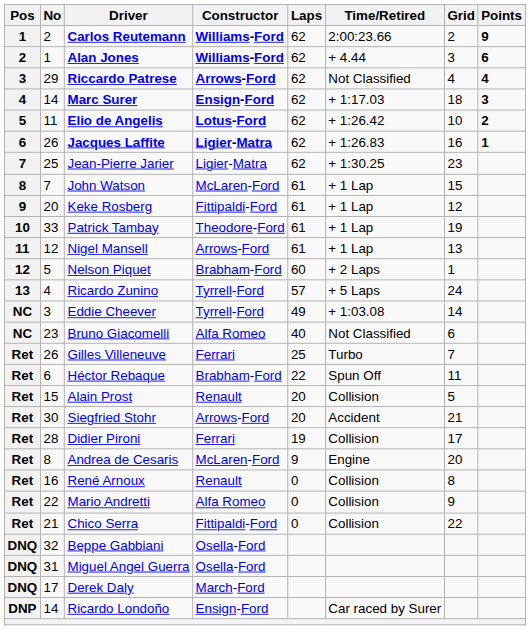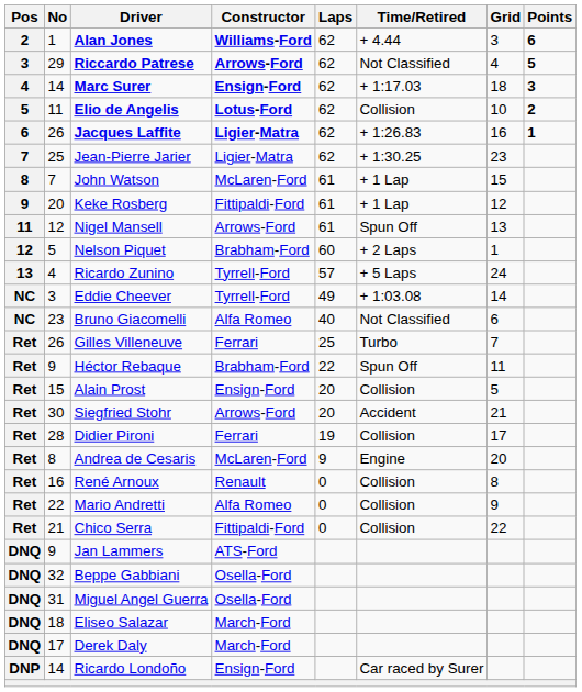 <table class="wikitable" style="font-size: 95%;">
 <tr>
 <th>Pos</th>
 <th>No</th>
 <th>Driver</th>
 <th>Constructor</th>
 <th>Laps</th>
 <th>Time/Retired</th>
 <th>Grid</th>
 <th>Points</th>
-</tr>
-<tr>
-<th>1</th>
-<td>2</td>
-<td> <strong><a href='#'>Carlos Reutemann</a></strong></td>
-<td><strong><a href='#'>Williams</a>-<a href='#'>Ford</a></strong></td>
-<td>62</td>
-<td>2:00:23.66</td>
-<td>2</td>
-<td><strong>9</strong></td>
 </tr>
 <tr>
 <th>2</th>
 <td>1</td>
 <td> <strong><a href='#'>Alan Jones</a></strong></td>
 <td><strong><a href='#'>Williams</a>-<a href='#'>Ford</a></strong></td>
 <td>62</td>
 <td>+ 4.44</td>
 <td>3</td>
 <td><strong>6</strong></td>
 </tr>
 <tr>
 <th>3</th>
 <td>29</td>
 <td> <strong><a href='#'>Riccardo Patrese</a></strong></td>
 <td><strong><a href='#'>Arrows</a>-<a href='#'>Ford</a></strong></td>
 <td>62</td>
 <td>Not Classified</td>
 <td>4</td>
-<td><strong>4</strong></td>
+<td><strong>5</strong></td>
 </tr>
 <tr>
 <th>4</th>
 <td>14</td>
 <td> <strong><a href='#'>Marc Surer</a></strong></td>
 <td><strong><a href='#'>Ensign</a>-<a href='#'>Ford</a></strong></td>
 <td>62</td>
 <td>+ 1:17.03</td>
 <td>18</td>
 <td><strong>3</strong></td>
 </tr>
 <tr>
 <th>5</th>
 <td>11</td>
 <td> <strong><a href='#'>Elio de Angelis</a></strong></td>
 <td><strong><a href='#'>Lotus</a>-<a href='#'>Ford</a></strong></td>
 <td>62</td>
-<td>+ 1:26.42</td>
+<td>Collision</td>
 <td>10</td>
 <td><strong>2</strong></td>
 </tr>
 <tr>
 <th>6</th>
 <td>26</td>
 <td> <strong><a href='#'>Jacques Laffite</a></strong></td>
 <td><strong><a href='#'>Ligier</a>-<a href='#'>Matra</a></strong></td>
 <td>62</td>
 <td>+ 1:26.83</td>
 <td>16</td>
 <td><strong>1</strong></td>
 </tr>
 <tr>
 <th>7</th>
 <td>25</td>
 <td> <a href='#'>Jean-Pierre Jarier</a></td>
 <td><a href='#'>Ligier</a>-<a href='#'>Matra</a></td>
 <td>62</td>
 <td>+ 1:30.25</td>
 <td>23</td>
 <td> </td>
 </tr>
 <tr>
 <th>8</th>
 <td>7</td>
 <td> <a href='#'>John Watson</a></td>
 <td><a href='#'>McLaren</a>-<a href='#'>Ford</a></td>
 <td>61</td>
 <td>+ 1 Lap</td>
 <td>15</td>
 <td> </td>
 </tr>
 <tr>
 <th>9</th>
 <td>20</td>
 <td> <a href='#'>Keke Rosberg</a></td>
 <td><a href='#'>Fittipaldi</a>-<a href='#'>Ford</a></td>
 <td>61</td>
 <td>+ 1 Lap</td>
 <td>12</td>
 <td> </td>
 </tr>
 <tr>
-<th>10</th>
-<td>33</td>
-<td> <a href='#'>Patrick Tambay</a></td>
-<td><a href='#'>Theodore</a>-<a href='#'>Ford</a></td>
-<td>61</td>
-<td>+ 1 Lap</td>
-<td>19</td>
-<td> </td>
-</tr>
-<tr>
 <th>11</th>
 <td>12</td>
 <td> <a href='#'>Nigel Mansell</a></td>
 <td><a href='#'>Arrows</a>-<a href='#'>Ford</a></td>
 <td>61</td>
-<td>+ 1 Lap</td>
+<td>Spun Off</td>
 <td>13</td>
 <td> </td>
 </tr>
 <tr>
 <th>12</th>
 <td>5</td>
 <td> <a href='#'>Nelson Piquet</a></td>
 <td><a href='#'>Brabham</a>-<a href='#'>Ford</a></td>
 <td>60</td>
 <td>+ 2 Laps</td>
 <td>1</td>
 <td> </td>
 </tr>
 <tr>
 <th>13</th>
 <td>4</td>
 <td> <a href='#'>Ricardo Zunino</a></td>
 <td><a href='#'>Tyrrell</a>-<a href='#'>Ford</a></td>
 <td>57</td>
 <td>+ 5 Laps</td>
 <td>24</td>
 <td> </td>
 </tr>
 <tr>
 <th>NC</th>
 <td>3</td>
 <td> <a href='#'>Eddie Cheever</a></td>
 <td><a href='#'>Tyrrell</a>-<a href='#'>Ford</a></td>
 <td>49</td>
 <td>+ 1:03.08</td>
 <td>14</td>
 <td> </td>
 </tr>
 <tr>
 <th>NC</th>
 <td>23</td>
 <td> <a href='#'>Bruno Giacomelli</a></td>
 <td><a href='#'>Alfa Romeo</a></td>
 <td>40</td>
 <td>Not Classified</td>
 <td>6</td>
 <td> </td>
 </tr>
 <tr>
 <th>Ret</th>
 <td>26</td>
 <td> <a href='#'>Gilles Villeneuve</a></td>
 <td><a href='#'>Ferrari</a></td>
 <td>25</td>
 <td>Turbo</td>
 <td>7</td>
 <td> </td>
 </tr>
 <tr>
 <th>Ret</th>
-<td>6</td>
+<td>9</td>
 <td> <a href='#'>Héctor Rebaque</a></td>
 <td><a href='#'>Brabham</a>-<a href='#'>Ford</a></td>
 <td>22</td>
 <td>Spun Off</td>
 <td>11</td>
 <td> </td>
 </tr>
 <tr>
 <th>Ret</th>
 <td>15</td>
 <td> <a href='#'>Alain Prost</a></td>
-<td><a href='#'>Renault</a></td>
+<td><a href='#'>Ensign</a>-<a href='#'>Ford</a></td>
 <td>20</td>
 <td>Collision</td>
 <td>5</td>
 <td> </td>
 </tr>
 <tr>
 <th>Ret</th>
 <td>30</td>
 <td> <a href='#'>Siegfried Stohr</a></td>
 <td><a href='#'>Arrows</a>-<a href='#'>Ford</a></td>
 <td>20</td>
 <td>Accident</td>
 <td>21</td>
 <td> </td>
 </tr>
 <tr>
 <th>Ret</th>
 <td>28</td>
 <td> <a href='#'>Didier Pironi</a></td>
 <td><a href='#'>Ferrari</a></td>
 <td>19</td>
 <td>Collision</td>
 <td>17</td>
 <td> </td>
 </tr>
 <tr>
 <th>Ret</th>
 <td>8</td>
 <td> <a href='#'>Andrea de Cesaris</a></td>
 <td><a href='#'>McLaren</a>-<a href='#'>Ford</a></td>
 <td>9</td>
 <td>Engine</td>
 <td>20</td>
 <td> </td>
 </tr>
 <tr>
 <th>Ret</th>
 <td>16</td>
 <td> <a href='#'>René Arnoux</a></td>
 <td><a href='#'>Renault</a></td>
 <td>0</td>
 <td>Collision</td>
 <td>8</td>
 <td> </td>
 </tr>
 <tr>
 <th>Ret</th>
 <td>22</td>
 <td> <a href='#'>Mario Andretti</a></td>
 <td><a href='#'>Alfa Romeo</a></td>
 <td>0</td>
 <td>Collision</td>
 <td>9</td>
 <td> </td>
 </tr>
 <tr>
 <th>Ret</th>
 <td>21</td>
 <td> <a href='#'>Chico Serra</a></td>
 <td><a href='#'>Fittipaldi</a>-<a href='#'>Ford</a></td>
 <td>0</td>
 <td>Collision</td>
 <td>22</td>
 <td> </td>
 </tr>
 <tr>
 <th>DNQ</th>
+<td>9</td>
+<td> <a href='#'>Jan Lammers</a></td>
+<td><a href='#'>ATS</a>-<a href='#'>Ford</a></td>
+<td> </td>
+<td></td>
+<td></td>
+<td> </td>
+</tr>
+<tr>
+<th>DNQ</th>
 <td>32</td>
 <td> <a href='#'>Beppe Gabbiani</a></td>
 <td><a href='#'>Osella</a>-<a href='#'>Ford</a></td>
 <td> </td>
 <td></td>
 <td></td>
 <td> </td>
 </tr>
 <tr>
 <th>DNQ</th>
 <td>31</td>
 <td> <a href='#'>Miguel Angel Guerra</a></td>
 <td><a href='#'>Osella</a>-<a href='#'>Ford</a></td>
+<td> </td>
+<td></td>
+<td></td>
+<td> </td>
+</tr>
+<tr>
+<th>DNQ</th>
+<td>18</td>
+<td> <a href='#'>Eliseo Salazar</a></td>
+<td><a href='#'>March</a>-<a href='#'>Ford</a></td>
 <td> </td>
 <td></td>
 <td></td>
 <td> </td>
 </tr>
 <tr>
 <th>DNQ</th>
 <td>17</td>
 <td> <a href='#'>Derek Daly</a></td>
 <td><a href='#'>March</a>-<a href='#'>Ford</a></td>
 <td> </td>
 <td> </td>
 <td> </td>
 <td> </td>
 </tr>
 <tr>
 <th>DNP</th>
 <td>14</td>
 <td> <a href='#'>Ricardo Londoño</a></td>
 <td><a href='#'>Ensign</a>-<a href='#'>Ford</a></td>
 <td> </td>
 <td>Car raced by Surer</td>
 <td></td>
 <td> </td>
 </tr>
 <tr>
 <th colspan="8"></th>
 </tr>
 </table>
